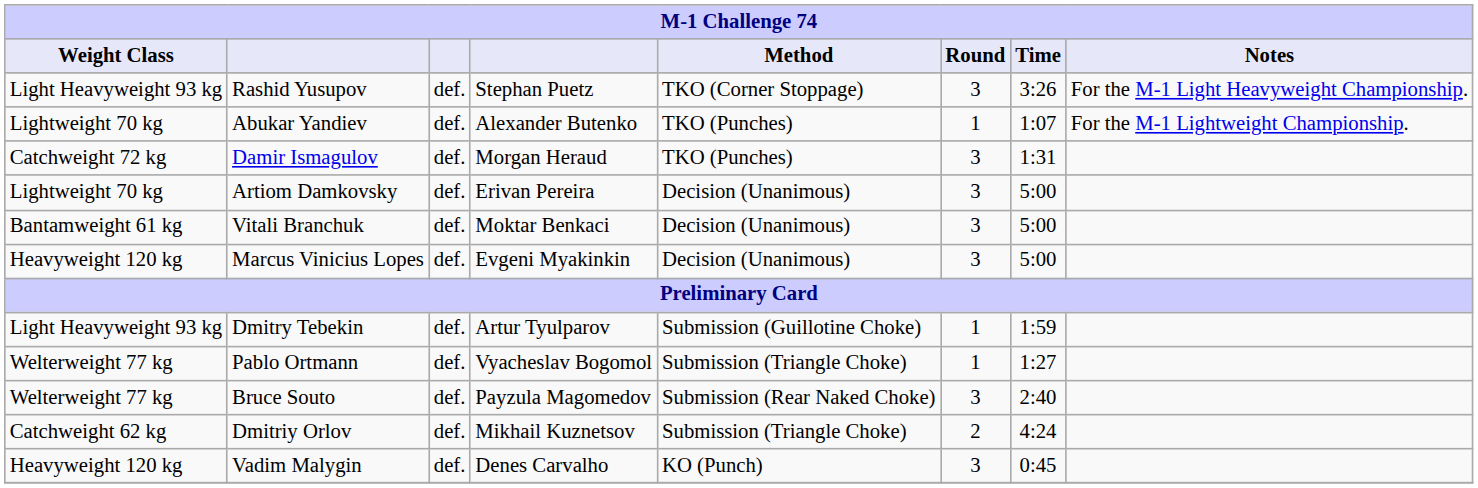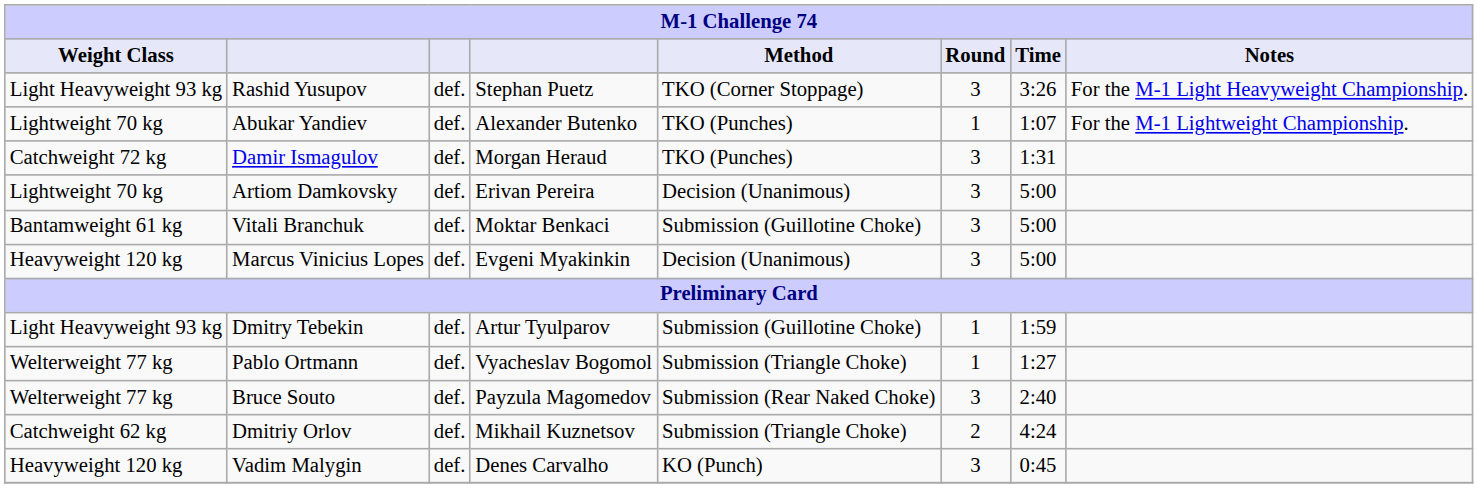 <table class="wikitable" style="font-size: 80%;">
 <tr>
 <th colspan="8" style="background-color: #ccf; color: #000080; text-align: center;"><strong>M-1 Challenge 74</strong></th>
 </tr>
 <tr>
 <th colspan="1" style="background-color: #E6E8FA; color: #000000; text-align: center;">Weight Class</th>
 <th colspan="1" style="background-color: #E6E8FA; color: #000000; text-align: center;"></th>
 <th colspan="1" style="background-color: #E6E8FA; color: #000000; text-align: center;"></th>
 <th colspan="1" style="background-color: #E6E8FA; color: #000000; text-align: center;"></th>
 <th colspan="1" style="background-color: #E6E8FA; color: #000000; text-align: center;">Method</th>
 <th colspan="1" style="background-color: #E6E8FA; color: #000000; text-align: center;">Round</th>
 <th colspan="1" style="background-color: #E6E8FA; color: #000000; text-align: center;">Time</th>
 <th colspan="1" style="background-color: #E6E8FA; color: #000000; text-align: center;">Notes</th>
 </tr>
 <tr>
 <td>Light Heavyweight 93 kg</td>
 <td> Rashid Yusupov</td>
 <td>def.</td>
 <td> Stephan Puetz</td>
 <td>TKO (Corner Stoppage)</td>
 <td align=center>3</td>
 <td align=center>3:26</td>
 <td>For the <a href='#'>M-1 Light Heavyweight Championship</a>.</td>
 </tr>
 <tr>
 <td>Lightweight 70 kg</td>
 <td> Abukar Yandiev</td>
 <td>def.</td>
 <td> Alexander Butenko</td>
 <td>TKO (Punches)</td>
 <td align=center>1</td>
 <td align=center>1:07</td>
 <td>For the <a href='#'>M-1 Lightweight Championship</a>.</td>
 </tr>
 <tr>
 <td>Catchweight 72 kg</td>
 <td> <a href='#'>Damir Ismagulov</a></td>
 <td>def.</td>
 <td> Morgan Heraud</td>
 <td>TKO (Punches)</td>
 <td align=center>3</td>
 <td align=center>1:31</td>
 <td></td>
 </tr>
 <tr>
 <td>Lightweight 70 kg</td>
 <td> Artiom Damkovsky</td>
 <td>def.</td>
 <td> Erivan Pereira</td>
 <td>Decision (Unanimous)</td>
 <td align=center>3</td>
 <td align=center>5:00</td>
 <td></td>
 </tr>
 <tr>
 <td>Bantamweight 61 kg</td>
 <td> Vitali Branchuk</td>
 <td>def.</td>
 <td> Moktar Benkaci</td>
-<td>Decision (Unanimous)</td>
+<td>Submission (Guillotine Choke)</td>
 <td align=center>3</td>
 <td align=center>5:00</td>
 <td></td>
 </tr>
 <tr>
 <td>Heavyweight 120 kg</td>
 <td> Marcus Vinicius Lopes</td>
 <td>def.</td>
 <td> Evgeni Myakinkin</td>
 <td>Decision (Unanimous)</td>
 <td align=center>3</td>
 <td align=center>5:00</td>
 <td></td>
 </tr>
 <tr>
 <th colspan="8" style="background-color: #ccf; color: #000080; text-align: center;"><strong>Preliminary Card</strong></th>
 </tr>
 <tr>
 <td>Light Heavyweight 93 kg</td>
 <td> Dmitry Tebekin</td>
 <td>def.</td>
 <td> Artur Tyulparov</td>
 <td>Submission (Guillotine Choke)</td>
 <td align=center>1</td>
 <td align=center>1:59</td>
 <td></td>
 </tr>
 <tr>
 <td>Welterweight 77 kg</td>
 <td> Pablo Ortmann</td>
 <td>def.</td>
 <td> Vyacheslav Bogomol</td>
 <td>Submission (Triangle Choke)</td>
 <td align=center>1</td>
 <td align=center>1:27</td>
 <td></td>
 </tr>
 <tr>
 <td>Welterweight 77 kg</td>
 <td> Bruce Souto</td>
 <td>def.</td>
 <td> Payzula Magomedov</td>
 <td>Submission (Rear Naked Choke)</td>
 <td align=center>3</td>
 <td align=center>2:40</td>
 <td></td>
 </tr>
 <tr>
 <td>Catchweight 62 kg</td>
 <td> Dmitriy Orlov</td>
 <td>def.</td>
 <td> Mikhail Kuznetsov</td>
 <td>Submission (Triangle Choke)</td>
 <td align=center>2</td>
 <td align=center>4:24</td>
 <td></td>
 </tr>
 <tr>
 <td>Heavyweight 120 kg</td>
 <td> Vadim Malygin</td>
 <td>def.</td>
 <td> Denes Carvalho</td>
 <td>KO (Punch)</td>
 <td align=center>3</td>
 <td align=center>0:45</td>
 <td></td>
 </tr>
 <tr>
 </tr>
 </table>
